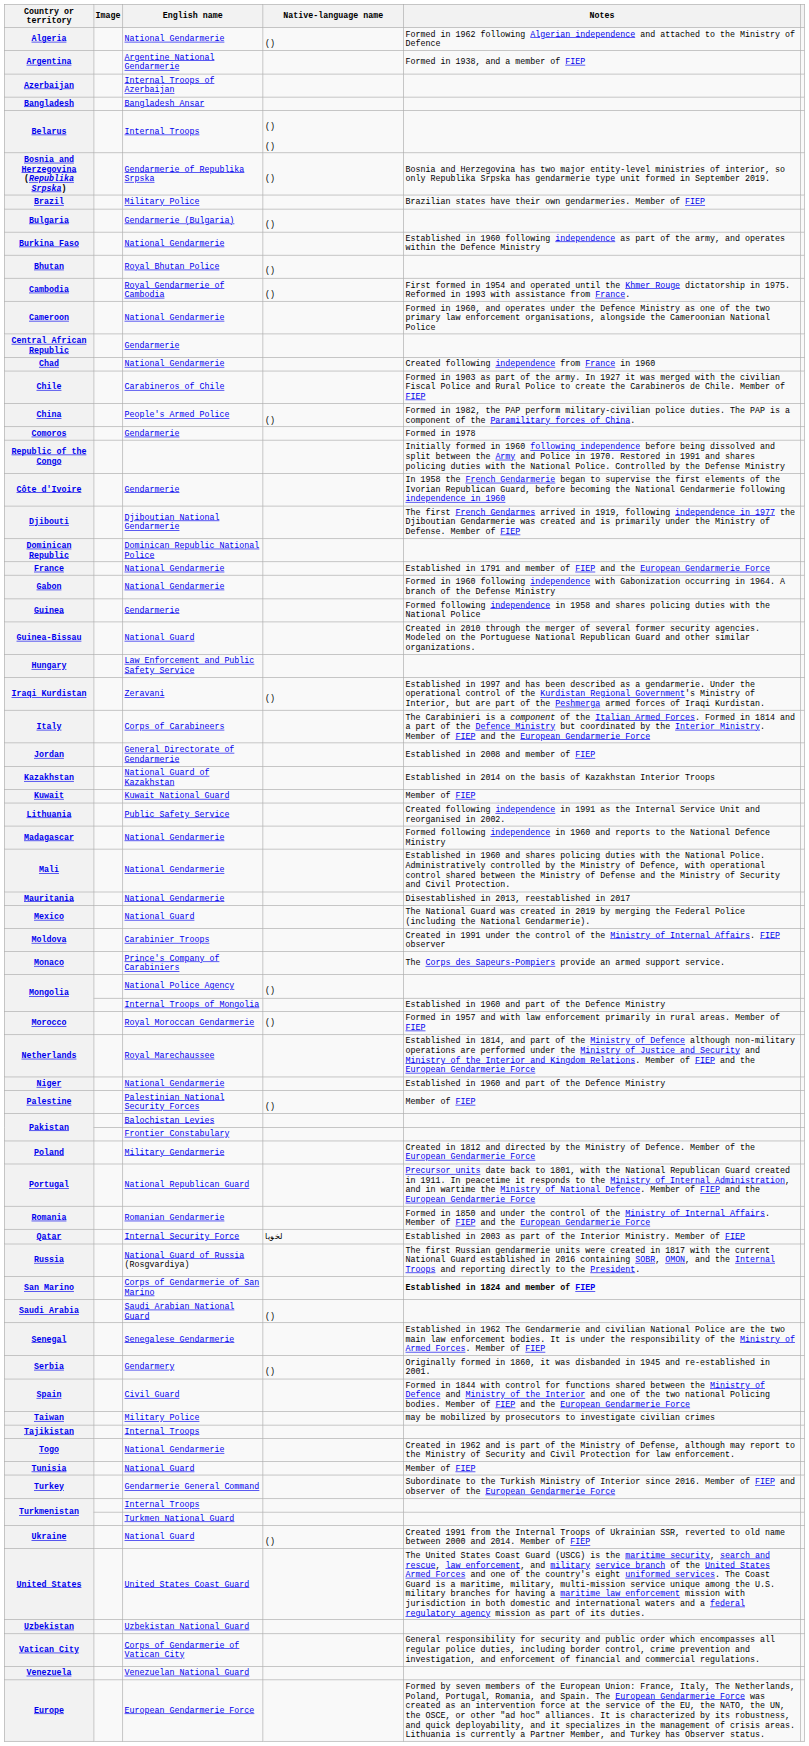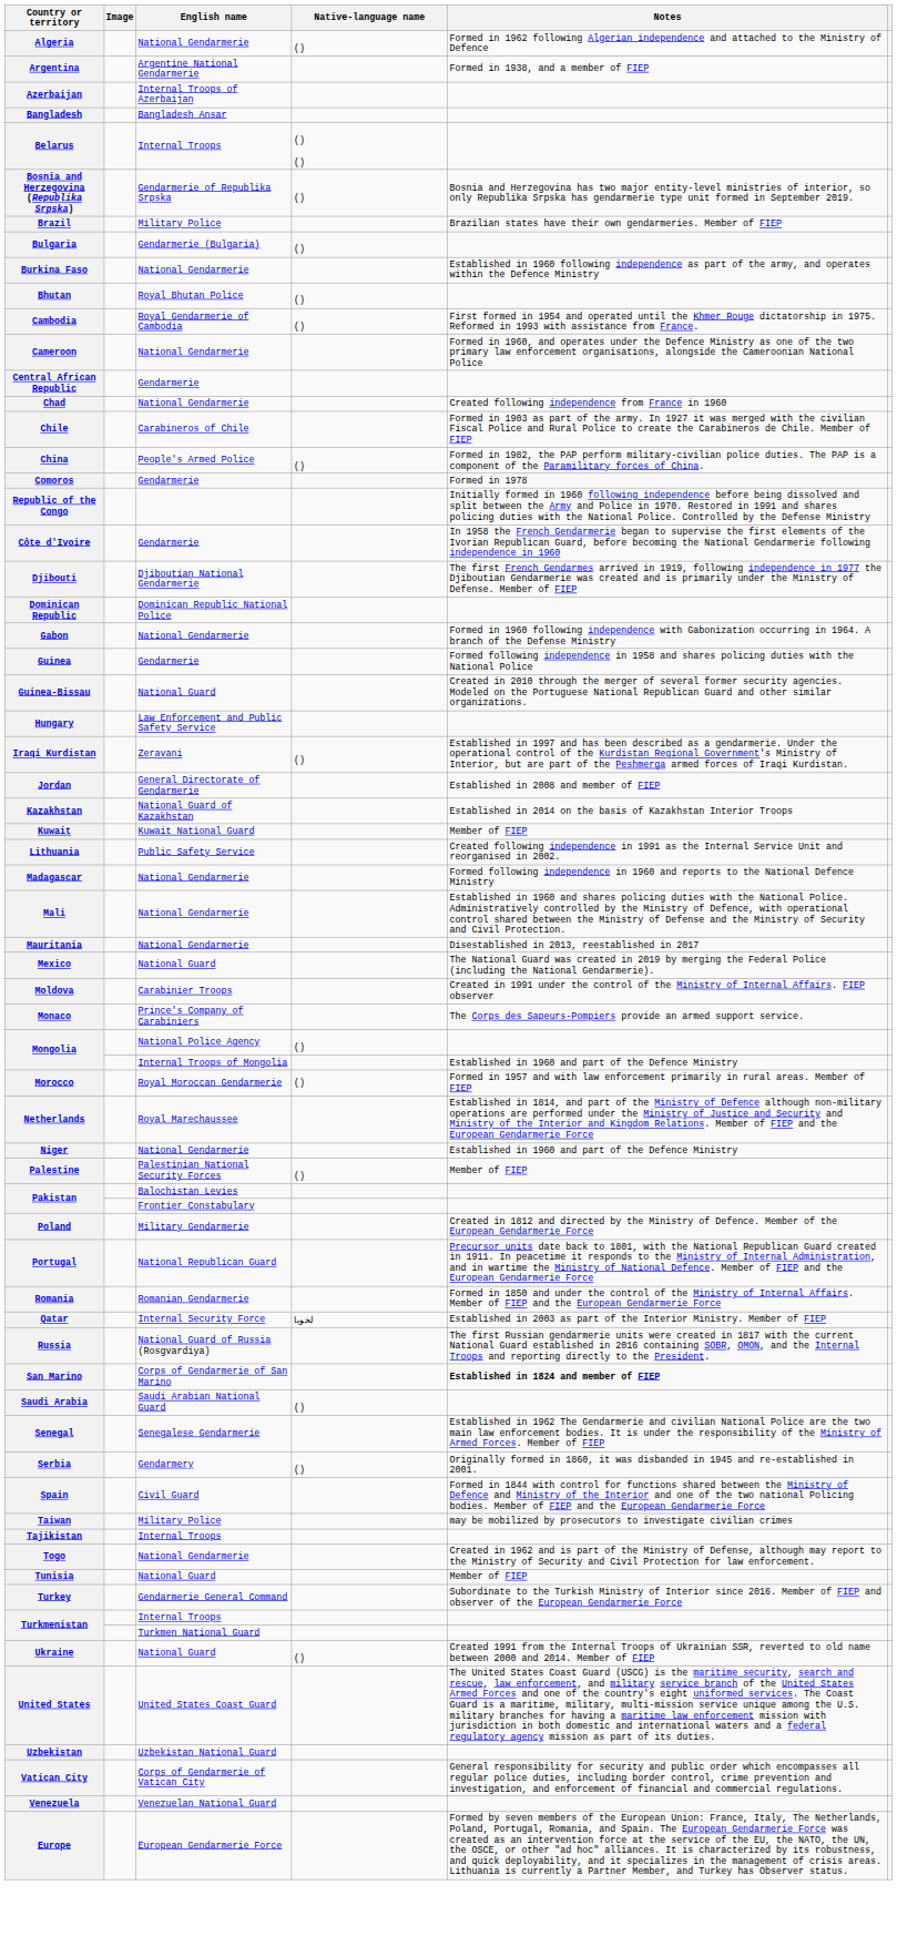 <table class="wikitable sortable">
 <tr>
 <th style="width: 100pt;">Country or territory</th>
 <th class="unsortable">Image</th>
 <th style="width: 160pt;">English name</th>
 <th style="width: 160pt;">Native-language name</th>
 <th class="unsortable">Notes</th>
 <th class="unsortable"></th>
 </tr>
 <tr>
 <th><a href='#'>Algeria</a></th>
 <td></td>
 <td><a href='#'>National Gendarmerie</a></td>
 <td><br>()</td>
 <td>Formed in 1962 following <a href='#'>Algerian independence</a> and attached to the Ministry of Defence</td>
 <td></td>
 </tr>
 <tr>
 <th rowspan="1"><a href='#'>Argentina</a></th>
 <td></td>
 <td><a href='#'>Argentine National Gendarmerie</a></td>
 <td></td>
 <td>Formed in 1938, and a member of <a href='#'>FIEP</a></td>
 <td></td>
 </tr>
 <tr>
 <th><a href='#'>Azerbaijan</a></th>
 <td></td>
 <td><a href='#'>Internal Troops of Azerbaijan</a></td>
 <td></td>
 <td></td>
 <td></td>
 </tr>
 <tr>
 <th><a href='#'>Bangladesh</a></th>
 <td></td>
 <td><a href='#'>Bangladesh Ansar</a></td>
 <td></td>
 <td></td>
 <td></td>
 </tr>
 <tr>
 <th rowspan="1"><a href='#'>Belarus</a></th>
 <td></td>
 <td><a href='#'>Internal Troops</a></td>
 <td><br>()<br><br>()</td>
 <td></td>
 <td></td>
 </tr>
 <tr>
 <th><a href='#'>Bosnia and Herzegovina</a><br>(<em><a href='#'>Republika Srpska</a></em>)</th>
 <td></td>
 <td><a href='#'>Gendarmerie of Republika Srpska</a></td>
 <td> <br> ()</td>
 <td>Bosnia and Herzegovina has two major entity-level ministries of interior, so only Republika Srpska has gendarmerie type unit formed in September 2019.</td>
 <td></td>
 </tr>
 <tr>
 <th rowspan="1"><a href='#'>Brazil</a></th>
 <td></td>
 <td><a href='#'>Military Police</a></td>
 <td></td>
 <td>Brazilian states have their own gendarmeries. Member of <a href='#'>FIEP</a></td>
 <td></td>
 </tr>
 <tr>
 <th><a href='#'>Bulgaria</a></th>
 <td></td>
 <td><a href='#'>Gendarmerie (Bulgaria)</a></td>
 <td><br>()</td>
 <td></td>
 <td></td>
 </tr>
 <tr>
 <th><a href='#'>Burkina Faso</a></th>
 <td></td>
 <td><a href='#'>National Gendarmerie</a></td>
 <td></td>
 <td>Established in 1960 following <a href='#'>independence</a> as part of the army, and operates within the Defence Ministry</td>
 <td></td>
 </tr>
 <tr>
 <th><a href='#'>Bhutan</a></th>
 <td></td>
 <td><a href='#'>Royal Bhutan Police</a></td>
 <td><br>()</td>
 <td></td>
 <td></td>
 </tr>
 <tr>
 <th><a href='#'>Cambodia</a></th>
 <td></td>
 <td><a href='#'>Royal Gendarmerie of Cambodia</a></td>
 <td><br>()</td>
 <td>First formed in 1954 and operated until the <a href='#'>Khmer Rouge</a> dictatorship in 1975. Reformed in 1993 with assistance from <a href='#'>France</a>.</td>
 <td></td>
 </tr>
 <tr>
 <th><a href='#'>Cameroon</a></th>
 <td></td>
 <td><a href='#'>National Gendarmerie</a></td>
 <td></td>
 <td>Formed in 1960, and operates under the Defence Ministry as one of the two primary law enforcement organisations, alongside the Cameroonian National Police</td>
 <td></td>
 </tr>
 <tr>
 <th><a href='#'>Central African Republic</a></th>
 <td></td>
 <td><a href='#'>Gendarmerie</a></td>
 <td></td>
 <td></td>
 <td></td>
 </tr>
 <tr>
 <th><a href='#'>Chad</a></th>
 <td></td>
 <td><a href='#'>National Gendarmerie</a></td>
 <td></td>
 <td>Created following <a href='#'>independence</a> from <a href='#'>France</a> in 1960</td>
 <td></td>
 </tr>
 <tr>
 <th><a href='#'>Chile</a></th>
 <td></td>
 <td><a href='#'>Carabineros of Chile</a></td>
 <td></td>
 <td>Formed in 1903 as part of the army. In 1927 it was merged with the civilian Fiscal Police and Rural Police to create the Carabineros de Chile. Member of <a href='#'>FIEP</a></td>
 <td></td>
 </tr>
 <tr>
 <th><a href='#'>China</a></th>
 <td></td>
 <td><a href='#'>People's Armed Police</a></td>
 <td><br>()</td>
 <td>Formed in 1982, the PAP perform military-civilian police duties. The PAP is a component of the <a href='#'>Paramilitary forces of China</a>.</td>
 <td></td>
 </tr>
 <tr>
 <th><a href='#'>Comoros</a></th>
 <td></td>
 <td><a href='#'>Gendarmerie</a></td>
 <td></td>
 <td>Formed in 1978</td>
 <td></td>
 </tr>
 <tr>
 <th><a href='#'>Republic of the Congo</a></th>
 <td></td>
 <td></td>
 <td></td>
 <td>Initially formed in 1960 <a href='#'>following independence</a> before being dissolved and split between the <a href='#'>Army</a> and Police in 1970. Restored in 1991 and shares policing duties with the National Police. Controlled by the Defense Ministry</td>
 <td></td>
 </tr>
 <tr>
 <th><a href='#'>Côte d'Ivoire</a></th>
 <td></td>
 <td><a href='#'>Gendarmerie</a></td>
 <td></td>
 <td>In 1958 the <a href='#'>French Gendarmerie</a> began to supervise the first elements of the Ivorian Republican Guard, before becoming the National Gendarmerie following <a href='#'>independence in 1960</a></td>
 <td></td>
 </tr>
 <tr>
 <th><a href='#'>Djibouti</a></th>
 <td></td>
 <td><a href='#'>Djiboutian National Gendarmerie</a></td>
 <td></td>
 <td>The first <a href='#'>French Gendarmes</a> arrived in 1919, following <a href='#'>independence in 1977</a> the Djiboutian Gendarmerie was created and is primarily under the Ministry of Defense. Member of <a href='#'>FIEP</a></td>
 <td><br></td>
 </tr>
 <tr>
 <th><a href='#'>Dominican Republic</a></th>
 <td></td>
 <td><a href='#'>Dominican Republic National Police</a></td>
 <td></td>
 <td></td>
 <td></td>
 </tr>
 <tr>
-<th><a href='#'>France</a></th>
-<td></td>
-<td><a href='#'>National Gendarmerie</a></td>
-<td></td>
-<td>Established in 1791 and member of <a href='#'>FIEP</a> and the <a href='#'>European Gendarmerie Force</a></td>
-<td><br></td>
-</tr>
-<tr>
 <th><a href='#'>Gabon</a></th>
 <td></td>
 <td><a href='#'>National Gendarmerie</a></td>
 <td></td>
 <td>Formed in 1960 following <a href='#'>independence</a> with Gabonization occurring in 1964. A branch of the Defense Ministry</td>
 <td></td>
 </tr>
 <tr>
 <th><a href='#'>Guinea</a></th>
 <td></td>
 <td><a href='#'>Gendarmerie</a></td>
 <td></td>
 <td>Formed following <a href='#'>independence</a> in 1958 and shares policing duties with the National Police</td>
 <td></td>
 </tr>
 <tr>
 <th><a href='#'>Guinea-Bissau</a></th>
 <td></td>
 <td><a href='#'>National Guard</a></td>
 <td></td>
 <td>Created in 2010 through the merger of several former security agencies. Modeled on the Portuguese National Republican Guard and other similar organizations.</td>
 <td></td>
 </tr>
 <tr>
 <th><a href='#'>Hungary</a></th>
 <td></td>
 <td><a href='#'>Law Enforcement and Public Safety Service</a></td>
 <td></td>
 <td></td>
 <td></td>
 </tr>
 <tr>
 <th><a href='#'>Iraqi Kurdistan</a></th>
 <td></td>
 <td><a href='#'>Zeravani</a></td>
 <td><br>()</td>
 <td>Established in 1997 and has been described as a gendarmerie. Under the operational control of the <a href='#'>Kurdistan Regional Government</a>'s Ministry of Interior, but are part of the <a href='#'>Peshmerga</a> armed forces of Iraqi Kurdistan.</td>
 <td><br></td>
-</tr>
-<tr>
-<th rowspan=1><a href='#'>Italy</a></th>
-<td></td>
-<td><a href='#'>Corps of Carabineers</a></td>
-<td></td>
-<td>The Carabinieri is a <em>component</em> of the <a href='#'>Italian Armed Forces</a>. Formed in 1814 and a part of the <a href='#'>Defence Ministry</a> but coordinated by the <a href='#'>Interior Ministry</a>. Member of <a href='#'>FIEP</a> and the <a href='#'>European Gendarmerie Force</a></td>
-<td><br><br></td>
 </tr>
 <tr>
 <th><a href='#'>Jordan</a></th>
 <td></td>
 <td><a href='#'>General Directorate of Gendarmerie</a></td>
 <td></td>
 <td>Established in 2008 and member of <a href='#'>FIEP</a></td>
 <td></td>
 </tr>
 <tr>
 <th><a href='#'>Kazakhstan</a></th>
 <td></td>
 <td><a href='#'>National Guard of Kazakhstan</a></td>
 <td></td>
 <td>Established in 2014 on the basis of Kazakhstan Interior Troops</td>
 <td></td>
 </tr>
 <tr>
 <th><a href='#'>Kuwait</a></th>
 <td></td>
 <td><a href='#'>Kuwait National Guard</a></td>
 <td></td>
 <td>Member of <a href='#'>FIEP</a></td>
 <td></td>
 </tr>
 <tr>
 <th><a href='#'>Lithuania</a></th>
 <td></td>
 <td><a href='#'>Public Safety Service</a></td>
 <td></td>
 <td>Created following <a href='#'>independence</a> in 1991 as the Internal Service Unit and reorganised in 2002.</td>
 <td></td>
 </tr>
 <tr>
 <th><a href='#'>Madagascar</a></th>
 <td></td>
 <td><a href='#'>National Gendarmerie</a></td>
 <td></td>
 <td>Formed following <a href='#'>independence</a> in 1960 and reports to the National Defence Ministry</td>
 <td></td>
 </tr>
 <tr>
 <th><a href='#'>Mali</a></th>
 <td></td>
 <td><a href='#'>National Gendarmerie</a></td>
 <td></td>
 <td>Established in 1960 and shares policing duties with the National Police. Administratively controlled by the Ministry of Defence, with operational control shared between the Ministry of Defense and the Ministry of Security and Civil Protection.</td>
 <td></td>
 </tr>
 <tr>
 <th rowspan="1"><a href='#'>Mauritania</a></th>
 <td></td>
 <td><a href='#'>National Gendarmerie</a></td>
 <td></td>
 <td>Disestablished in 2013, reestablished in 2017</td>
 <td></td>
 </tr>
 <tr>
 <th><a href='#'>Mexico</a></th>
 <td></td>
 <td><a href='#'>National Guard</a></td>
 <td></td>
 <td>The National Guard was created in 2019 by merging the Federal Police (including the National Gendarmerie).</td>
 <td></td>
 </tr>
 <tr>
 <th rowspan="1"><a href='#'>Moldova</a></th>
 <td></td>
 <td><a href='#'>Carabinier Troops</a></td>
 <td></td>
 <td>Created in 1991 under the control of the <a href='#'>Ministry of Internal Affairs</a>. <a href='#'>FIEP</a> observer</td>
 <td><br></td>
 </tr>
 <tr>
 <th><a href='#'>Monaco</a></th>
 <td></td>
 <td><a href='#'>Prince's Company of Carabiniers</a></td>
 <td></td>
 <td>The <a href='#'>Corps des Sapeurs-Pompiers</a> provide an armed support service.</td>
 <td></td>
 </tr>
 <tr>
 <th rowspan="2"><a href='#'>Mongolia</a></th>
 <td></td>
 <td><a href='#'>National Police Agency</a></td>
 <td><br>()</td>
 <td></td>
 <td></td>
 </tr>
 <tr>
 <td></td>
 <td><a href='#'>Internal Troops of Mongolia</a></td>
 <td></td>
 <td>Established in 1960 and part of the Defence Ministry</td>
 <td></td>
 </tr>
 <tr>
 <th rowspan="1"><a href='#'>Morocco</a></th>
 <td></td>
 <td><a href='#'>Royal Moroccan Gendarmerie</a></td>
 <td> ()</td>
 <td>Formed in 1957 and with law enforcement primarily in rural areas. Member of <a href='#'>FIEP</a></td>
 <td><br></td>
 </tr>
 <tr>
 <th><a href='#'>Netherlands</a></th>
 <td></td>
 <td><a href='#'>Royal Marechaussee</a></td>
 <td></td>
 <td>Established in 1814, and part of the <a href='#'>Ministry of Defence</a> although non-military operations are performed under the <a href='#'>Ministry of Justice and Security</a> and <a href='#'>Ministry of the Interior and Kingdom Relations</a>. Member of <a href='#'>FIEP</a> and the <a href='#'>European Gendarmerie Force</a></td>
 <td><br></td>
 </tr>
 <tr>
 <th><a href='#'>Niger</a></th>
 <td></td>
 <td><a href='#'>National Gendarmerie</a></td>
 <td></td>
 <td>Established in 1960 and part of the Defence Ministry</td>
 <td></td>
 </tr>
 <tr>
 <th><a href='#'>Palestine</a></th>
 <td></td>
 <td><a href='#'>Palestinian National Security Forces</a></td>
 <td><br>()</td>
 <td>Member of <a href='#'>FIEP</a></td>
 <td></td>
 </tr>
 <tr>
 <th rowspan="2"><a href='#'>Pakistan</a></th>
 <td></td>
 <td><a href='#'>Balochistan Levies</a></td>
 <td></td>
 <td></td>
 <td></td>
 </tr>
 <tr>
 <td></td>
 <td><a href='#'>Frontier Constabulary</a></td>
 <td></td>
 <td></td>
 <td></td>
 </tr>
 <tr>
 <th><a href='#'>Poland</a></th>
 <td></td>
 <td><a href='#'>Military Gendarmerie</a></td>
 <td></td>
 <td>Created in 1812 and directed by the Ministry of Defence. Member of the <a href='#'>European Gendarmerie Force</a></td>
 <td></td>
 </tr>
 <tr>
 <th><a href='#'>Portugal</a></th>
 <td></td>
 <td><a href='#'>National Republican Guard</a></td>
 <td></td>
 <td><a href='#'>Precursor units</a> date back to 1801, with the National Republican Guard created in 1911. In peacetime it responds to the <a href='#'>Ministry of Internal Administration</a>, and in wartime the <a href='#'>Ministry of National Defence</a>. Member of <a href='#'>FIEP</a> and the <a href='#'>European Gendarmerie Force</a></td>
 <td><br><br></td>
 </tr>
 <tr>
 <th><a href='#'>Romania</a></th>
 <td></td>
 <td><a href='#'>Romanian Gendarmerie</a></td>
 <td></td>
 <td>Formed in 1850 and under the control of the <a href='#'>Ministry of Internal Affairs</a>. Member of <a href='#'>FIEP</a> and the <a href='#'>European Gendarmerie Force</a></td>
 <td><br></td>
 </tr>
 <tr>
 <th><a href='#'>Qatar</a></th>
 <td></td>
 <td><a href='#'>Internal Security Force</a></td>
 <td>لخويا</td>
 <td>Established in 2003 as part of the Interior Ministry. Member of <a href='#'>FIEP</a></td>
 <td><br></td>
 </tr>
 <tr>
 <th><a href='#'>Russia</a></th>
 <td></td>
 <td><a href='#'>National Guard of Russia</a> (Rosgvardiya)</td>
 <td></td>
 <td>The first Russian gendarmerie units were created in 1817 with the current National Guard established in 2016 containing <a href='#'>SOBR</a>, <a href='#'>OMON</a>, and the <a href='#'>Internal Troops</a> and reporting directly to the <a href='#'>President</a>.</td>
 <td></td>
 </tr>
 <tr>
 <th><a href='#'>San Marino</a></th>
 <td></td>
 <td><a href='#'>Corps of Gendarmerie of San Marino</a></td>
 <td></td>
 <td><strong>Established in 1824 and member of <a href='#'>FIEP</a></strong></td>
 <td></td>
 </tr>
 <tr>
 <th><a href='#'>Saudi Arabia</a></th>
 <td></td>
 <td><a href='#'>Saudi Arabian National Guard</a></td>
 <td><br>()</td>
 <td></td>
 <td></td>
 </tr>
 <tr>
 <th><a href='#'>Senegal</a></th>
 <td></td>
 <td><a href='#'>Senegalese Gendarmerie</a></td>
 <td></td>
 <td>Established in 1962 The Gendarmerie and civilian National Police are the two main law enforcement bodies. It is under the responsibility of the <a href='#'>Ministry of Armed Forces</a>. Member of <a href='#'>FIEP</a></td>
 <td><br></td>
 </tr>
 <tr>
 <th><a href='#'>Serbia</a></th>
 <td></td>
 <td><a href='#'>Gendarmery</a></td>
 <td><br>()</td>
 <td>Originally formed in 1860, it was disbanded in 1945 and re-established in 2001.</td>
 <td></td>
 </tr>
 <tr>
 <th><a href='#'>Spain</a></th>
 <td></td>
 <td><a href='#'>Civil Guard</a></td>
 <td></td>
 <td>Formed in 1844 with control for functions shared between the <a href='#'>Ministry of Defence</a> and <a href='#'>Ministry of the Interior</a> and one of the two national Policing bodies. Member of <a href='#'>FIEP</a> and the <a href='#'>European Gendarmerie Force</a></td>
 <td><br></td>
 </tr>
 <tr>
 <th><a href='#'>Taiwan</a></th>
 <td></td>
 <td><a href='#'>Military Police</a></td>
 <td></td>
 <td>may be mobilized by prosecutors to investigate civilian crimes</td>
 <td></td>
 </tr>
 <tr>
 <th><a href='#'>Tajikistan</a></th>
 <td></td>
 <td><a href='#'>Internal Troops</a></td>
 <td></td>
 <td></td>
 <td></td>
 </tr>
 <tr>
 <th><a href='#'>Togo</a></th>
 <td></td>
 <td><a href='#'>National Gendarmerie</a></td>
 <td></td>
 <td>Created in 1962 and is part of the Ministry of Defense, although may report to the Ministry of Security and Civil Protection for law enforcement.</td>
 <td></td>
 </tr>
 <tr>
 <th><a href='#'>Tunisia</a></th>
 <td></td>
 <td><a href='#'>National Guard</a></td>
 <td></td>
 <td>Member of <a href='#'>FIEP</a></td>
 <td></td>
 </tr>
 <tr>
 <th><a href='#'>Turkey</a></th>
 <td></td>
 <td><a href='#'>Gendarmerie General Command</a></td>
 <td></td>
 <td>Subordinate to the Turkish Ministry of Interior since 2016. Member of <a href='#'>FIEP</a> and observer of the <a href='#'>European Gendarmerie Force</a></td>
 <td></td>
 </tr>
 <tr>
 <th rowspan="2"><a href='#'>Turkmenistan</a></th>
 <td></td>
 <td><a href='#'>Internal Troops</a></td>
 <td></td>
 <td></td>
 <td></td>
 </tr>
 <tr>
 <td></td>
 <td><a href='#'>Turkmen National Guard</a></td>
 <td></td>
 <td></td>
 <td></td>
 </tr>
 <tr>
 <th><a href='#'>Ukraine</a></th>
 <td></td>
 <td><a href='#'>National Guard</a></td>
 <td><br>()</td>
 <td>Created 1991 from the Internal Troops of Ukrainian SSR, reverted to old name between 2000 and 2014. Member of <a href='#'>FIEP</a></td>
 <td></td>
 </tr>
 <tr>
 <th><a href='#'>United States</a></th>
 <td></td>
 <td><a href='#'>United States Coast Guard</a></td>
 <td></td>
 <td>The United States Coast Guard (USCG) is the <a href='#'>maritime security</a>, <a href='#'>search and rescue</a>, <a href='#'>law enforcement</a>, and <a href='#'>military</a> <a href='#'>service branch</a> of the <a href='#'>United States Armed Forces</a> and one of the country's eight <a href='#'>uniformed services</a>. The Coast Guard is a maritime, military, multi-mission service unique among the U.S. military branches for having a <a href='#'>maritime law enforcement</a> mission with jurisdiction in both domestic and international waters and a <a href='#'>federal</a> <a href='#'>regulatory agency</a> mission as part of its duties.</td>
 <td></td>
 </tr>
 <tr>
 <th><a href='#'>Uzbekistan</a></th>
 <td></td>
 <td><a href='#'>Uzbekistan National Guard</a></td>
 <td></td>
 <td></td>
 <td></td>
 </tr>
 <tr>
 <th><a href='#'>Vatican City</a></th>
 <td></td>
 <td><a href='#'>Corps of Gendarmerie of Vatican City</a></td>
 <td></td>
 <td>General responsibility for security and public order which encompasses all regular police duties, including border control, crime prevention and investigation, and enforcement of financial and commercial regulations.</td>
 <td></td>
 </tr>
 <tr>
 <th><a href='#'>Venezuela</a></th>
 <td></td>
 <td><a href='#'>Venezuelan National Guard</a></td>
 <td></td>
 <td></td>
 <td></td>
 </tr>
 <tr>
 <th><a href='#'>Europe</a></th>
 <td></td>
 <td><a href='#'>European Gendarmerie Force</a></td>
 <td><br><br><br></td>
 <td>Formed by seven members of the European Union: France, Italy, The Netherlands, Poland, Portugal, Romania, and Spain. The <a href='#'>European Gendarmerie Force</a> was created as an intervention force at the service of the EU, the NATO, the UN, the OSCE, or other "ad hoc" alliances. It is characterized by its robustness, and quick deployability, and it specializes in the management of crisis areas. Lithuania is currently a Partner Member, and Turkey has Observer status.</td>
 <td></td>
 </tr>
 </table>
